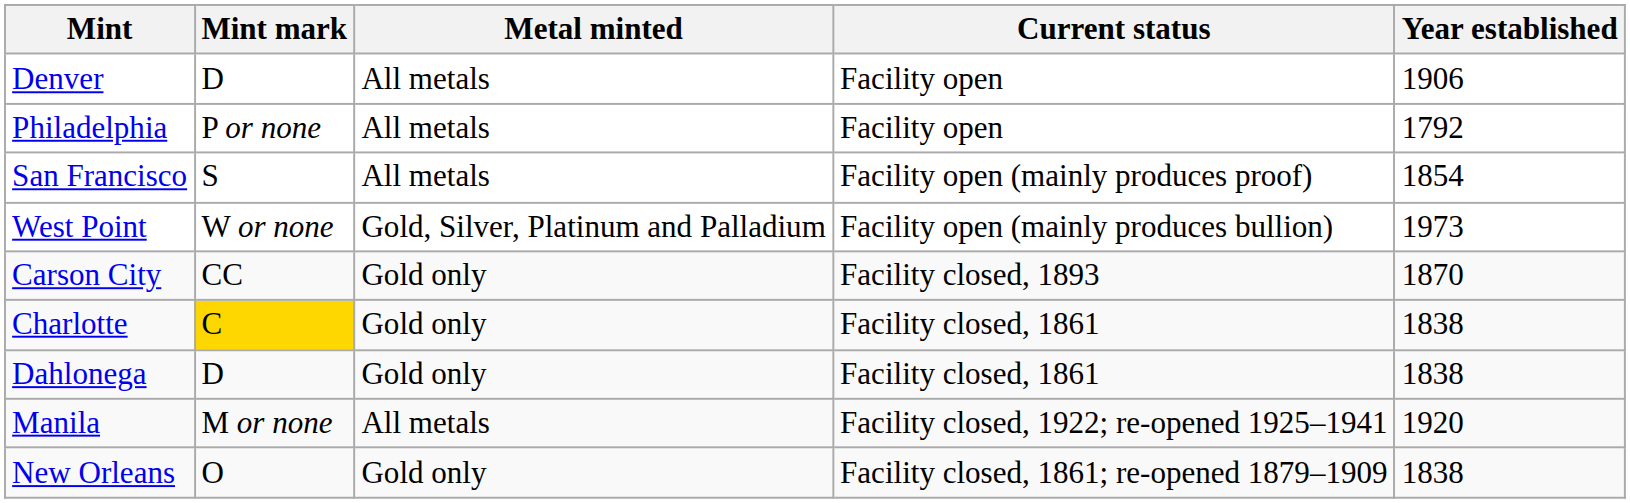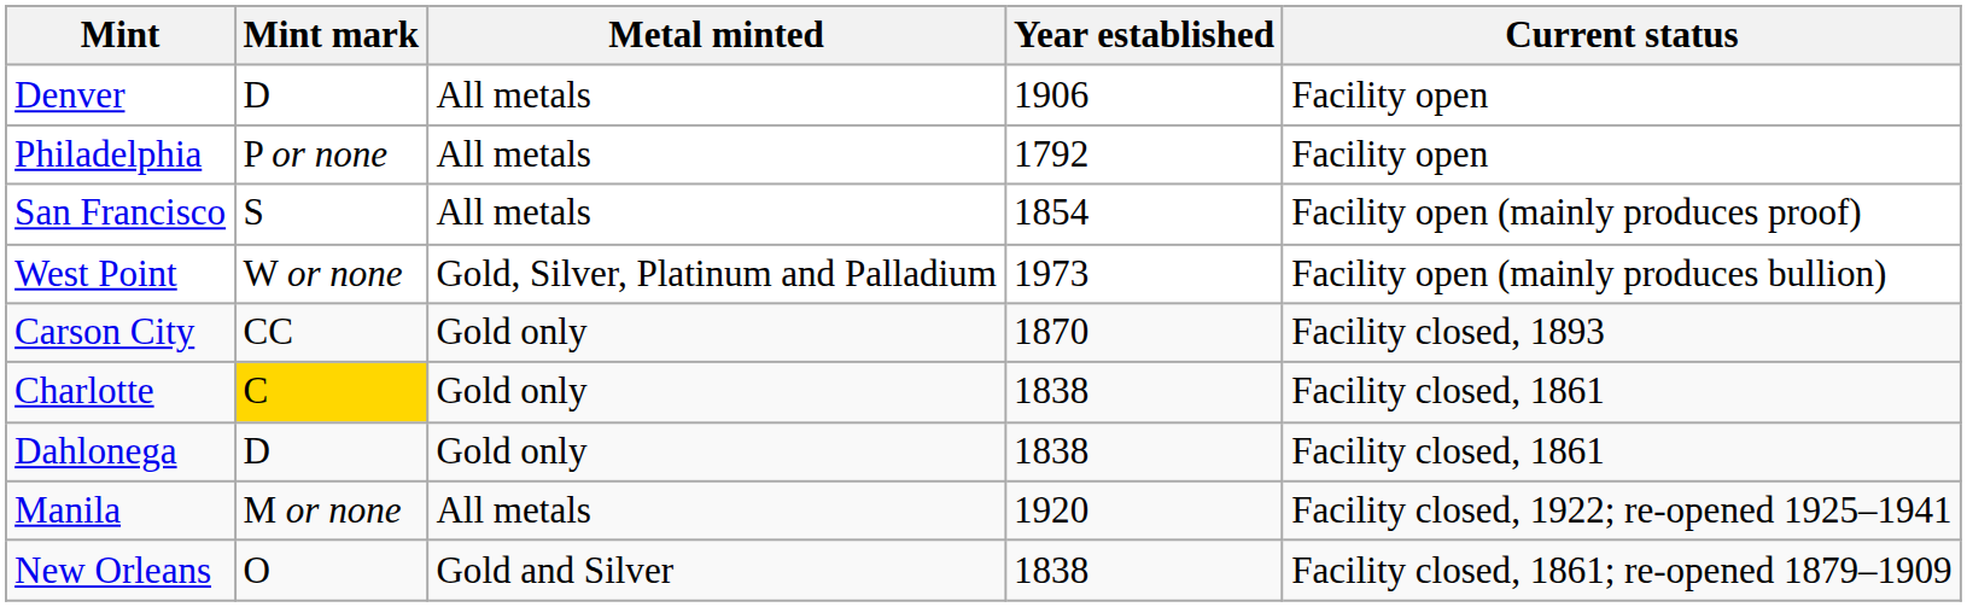 <table class="wikitable">
 <tr>
 <th>Mint</th>
 <th>Mint mark</th>
 <th>Metal minted</th>
+<th>Year established</th>
 <th>Current status</th>
-<th>Year established</th>
 </tr>
 <tr>
 <td bgcolor="#ffffff"><a href='#'>Denver</a></td>
 <td bgcolor="#ffffff">D</td>
 <td bgcolor="#ffffff">All metals</td>
+<td bgcolor="#ffffff">1906</td>
 <td bgcolor="#ffffff">Facility open</td>
-<td bgcolor="#ffffff">1906</td>
 </tr>
 <tr>
 <td bgcolor="#ffffff"><a href='#'>Philadelphia</a></td>
 <td bgcolor="#ffffff">P <em>or</em> <em>none</em></td>
 <td bgcolor="#ffffff">All metals</td>
+<td bgcolor="#ffffff">1792</td>
 <td bgcolor="#ffffff">Facility open</td>
-<td bgcolor="#ffffff">1792</td>
 </tr>
 <tr>
 <td bgcolor="#ffffff"><a href='#'>San Francisco</a></td>
 <td bgcolor="#ffffff">S</td>
 <td bgcolor="#ffffff">All metals</td>
+<td bgcolor="#ffffff">1854</td>
 <td bgcolor="#ffffff">Facility open (mainly produces proof)</td>
-<td bgcolor="#ffffff">1854</td>
 </tr>
 <tr>
 <td bgcolor="#ffffff"><a href='#'>West Point</a></td>
 <td bgcolor="#ffffff">W <em>or</em> <em>none</em></td>
 <td bgcolor="#ffffff">Gold, Silver, Platinum and Palladium</td>
+<td bgcolor="#ffffff">1973</td>
 <td bgcolor="#ffffff">Facility open (mainly produces bullion)</td>
-<td bgcolor="#ffffff">1973</td>
 </tr>
 <tr>
 <td><a href='#'>Carson City</a></td>
 <td>CC</td>
 <td>Gold only</td>
+<td>1870</td>
 <td>Facility closed, 1893</td>
-<td>1870</td>
 </tr>
 <tr>
 <td><a href='#'>Charlotte</a></td>
 <td style="background: gold;">C</td>
 <td>Gold only</td>
+<td>1838</td>
 <td>Facility closed, 1861</td>
-<td>1838</td>
 </tr>
 <tr>
 <td><a href='#'>Dahlonega</a></td>
 <td>D</td>
 <td>Gold only</td>
+<td>1838</td>
 <td>Facility closed, 1861</td>
-<td>1838</td>
 </tr>
 <tr>
 <td><a href='#'>Manila</a></td>
 <td>M <em>or</em> <em>none</em></td>
 <td>All metals</td>
+<td>1920</td>
 <td>Facility closed, 1922; re-opened 1925–1941</td>
-<td>1920</td>
 </tr>
 <tr>
 <td><a href='#'>New Orleans</a></td>
 <td>O</td>
-<td>Gold only</td>
+<td>Gold and Silver</td>
+<td>1838</td>
 <td>Facility closed, 1861; re-opened 1879–1909</td>
-<td>1838</td>
 </tr>
 </table>
